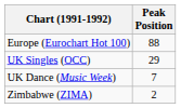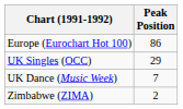 <table class="wikitable">
 <tr>
 <th>Chart (1991-1992)</th>
 <th>Peak<br>Position</th>
 </tr>
 <tr>
 <td>Europe (<a href='#'>Eurochart Hot 100</a>)</td>
-<td style="text-align:center;">88</td>
+<td style="text-align:center;">86</td>
 </tr>
 <tr>
 <td><a href='#'>UK Singles</a> (<a href='#'>OCC</a>)</td>
 <td align="center">29</td>
 </tr>
 <tr>
 <td>UK Dance (<em><a href='#'>Music Week</a></em>)</td>
 <td align="center">7</td>
 </tr>
 <tr>
 <td>Zimbabwe (<a href='#'>ZIMA</a>)</td>
 <td align="center">2</td>
 </tr>
 </table>
